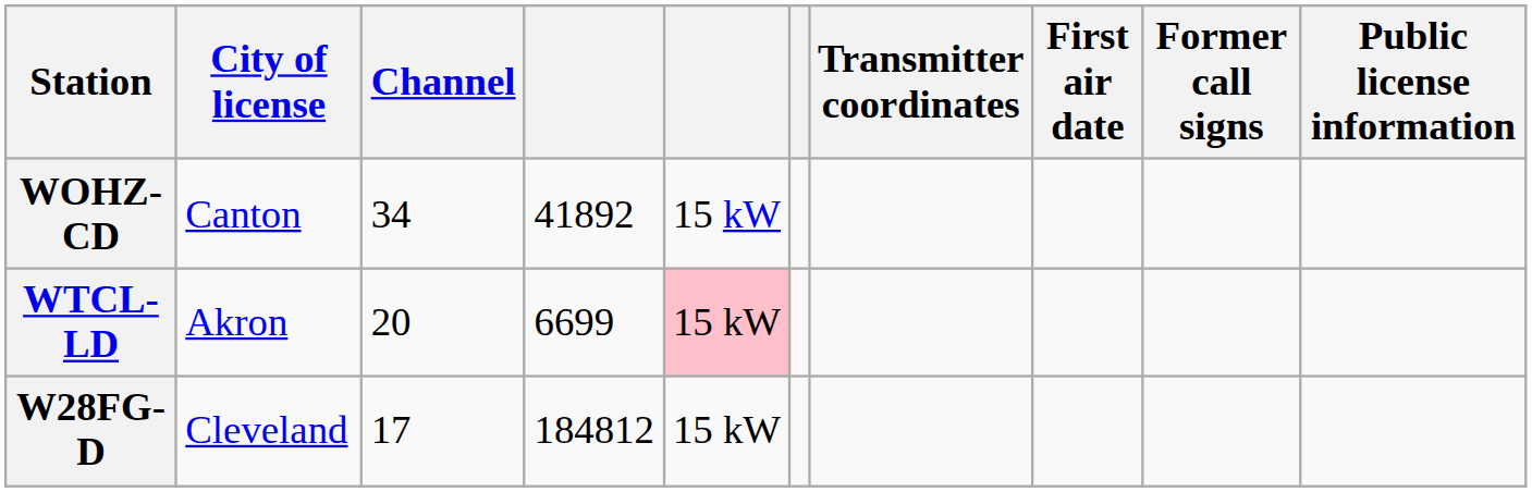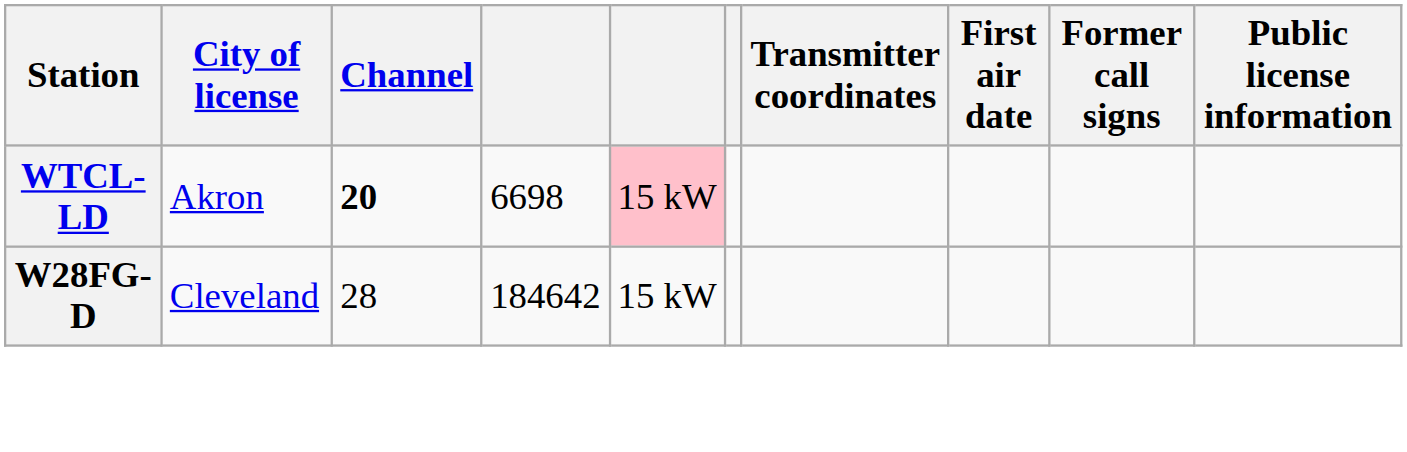 <table class="wikitable">
 <tr>
 <th scope = "col">Station</th>
 <th scope = "col"><a href='#'>City of license</a></th>
 <th scope = "col"><a href='#'>Channel</a></th>
 <th scope = "col"><a href='#'></a></th>
 <th scope = "col"><a href='#'></a></th>
 <th scope = "col"><a href='#'></a></th>
 <th scope = "col">Transmitter<br>coordinates</th>
 <th scope = "col">First air date</th>
 <th scope = "col">Former call signs</th>
 <th scope = "col">Public license<br>information</th>
 </tr>
 <tr>
-<th scope = "row">WOHZ-CD</th>
-<td><a href='#'>Canton</a></td>
-<td>34</td>
-<td>41892</td>
-<td>15 <a href='#'>kW</a></td>
-<td></td>
-<td></td>
-<td></td>
-<td></td>
-<td></td>
-</tr>
-<tr>
 <th scope = "row"><a href='#'>WTCL-LD</a></th>
 <td><a href='#'>Akron</a></td>
-<td>20</td>
-<td>6699</td>
+<td><strong>20</strong></td>
+<td>6698</td>
 <td style="background: pink;">15 kW</td>
 <td></td>
 <td></td>
 <td></td>
 <td></td>
 <td></td>
 </tr>
 <tr>
 <th scope = "row">W28FG-D</th>
 <td><a href='#'>Cleveland</a></td>
-<td>17</td>
-<td>184812</td>
+<td>28</td>
+<td>184642</td>
 <td>15 kW</td>
 <td></td>
 <td></td>
 <td></td>
 <td></td>
 <td></td>
 </tr>
 </table>
